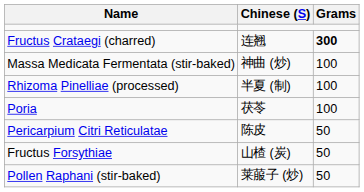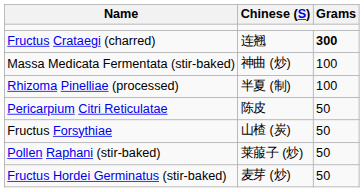 <table class="wikitable sortable">
 <tr>
 <th>Name</th>
 <th>Chinese (<a href='#'>S</a>)</th>
 <th>Grams</th>
 </tr>
 <tr>
 <td></td>
 </tr>
 <tr>
 <td><a href='#'>Fructus</a> <a href='#'>Crataegi</a> (charred)</td>
 <td>连翘</td>
 <td><strong>300</strong></td>
 </tr>
 <tr>
 <td>Massa Medicata Fermentata (stir-baked)</td>
 <td>神曲 (炒)</td>
 <td>100</td>
 </tr>
 <tr>
 <td><a href='#'>Rhizoma</a> <a href='#'>Pinelliae</a> (processed)</td>
 <td>半夏 (制)</td>
 <td>100</td>
 </tr>
 <tr>
-<td><a href='#'>Poria</a></td>
-<td>茯苓</td>
-<td>100</td>
-</tr>
-<tr>
 <td><a href='#'>Pericarpium</a> <a href='#'>Citri Reticulatae</a></td>
 <td>陈皮</td>
 <td>50</td>
 </tr>
 <tr>
 <td>Fructus <a href='#'>Forsythiae</a></td>
 <td>山楂 (炭)</td>
 <td>50</td>
 </tr>
 <tr>
 <td><a href='#'>Pollen</a> <a href='#'>Raphani</a> (stir-baked)</td>
 <td>莱菔子 (炒)</td>
 <td>50</td>
 </tr>
+<tr>
+<td><a href='#'>Fructus Hordei Germinatus</a> (stir-baked)</td>
+<td>麦芽 (炒)</td>
+<td>50</td>
+</tr>
 </table>
